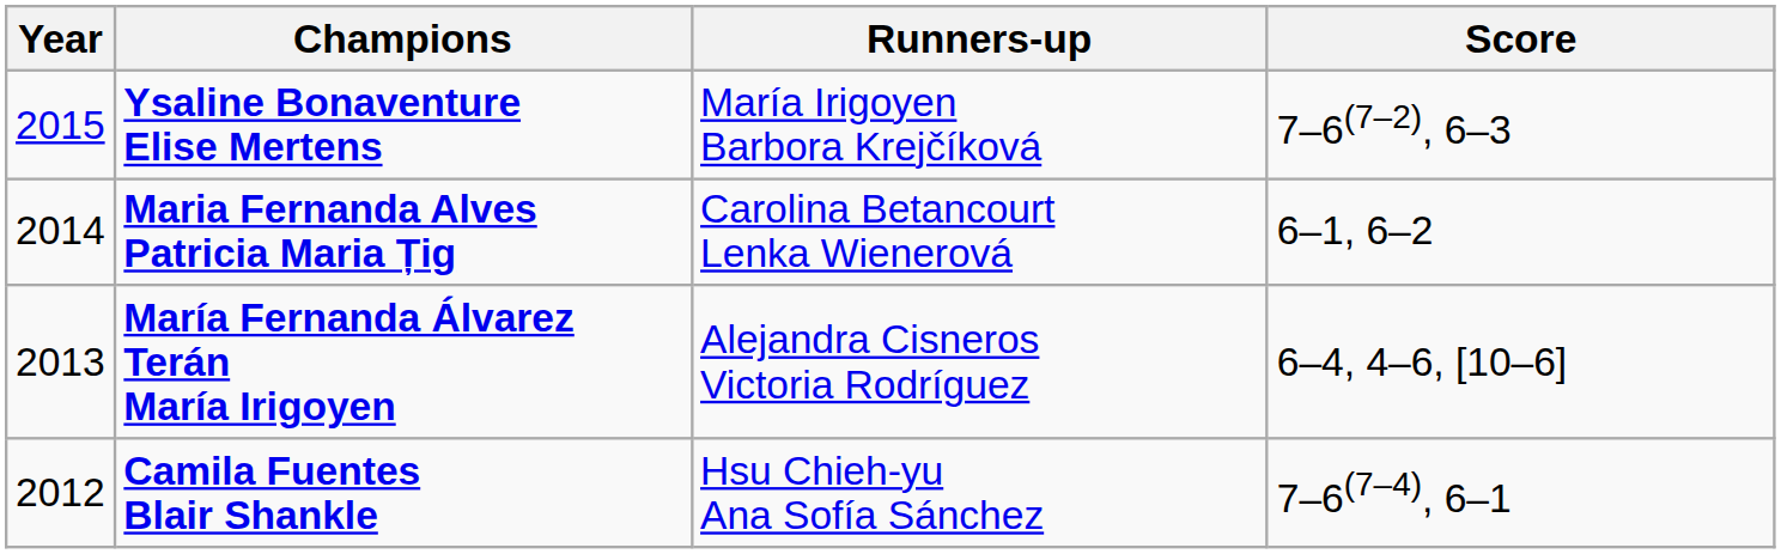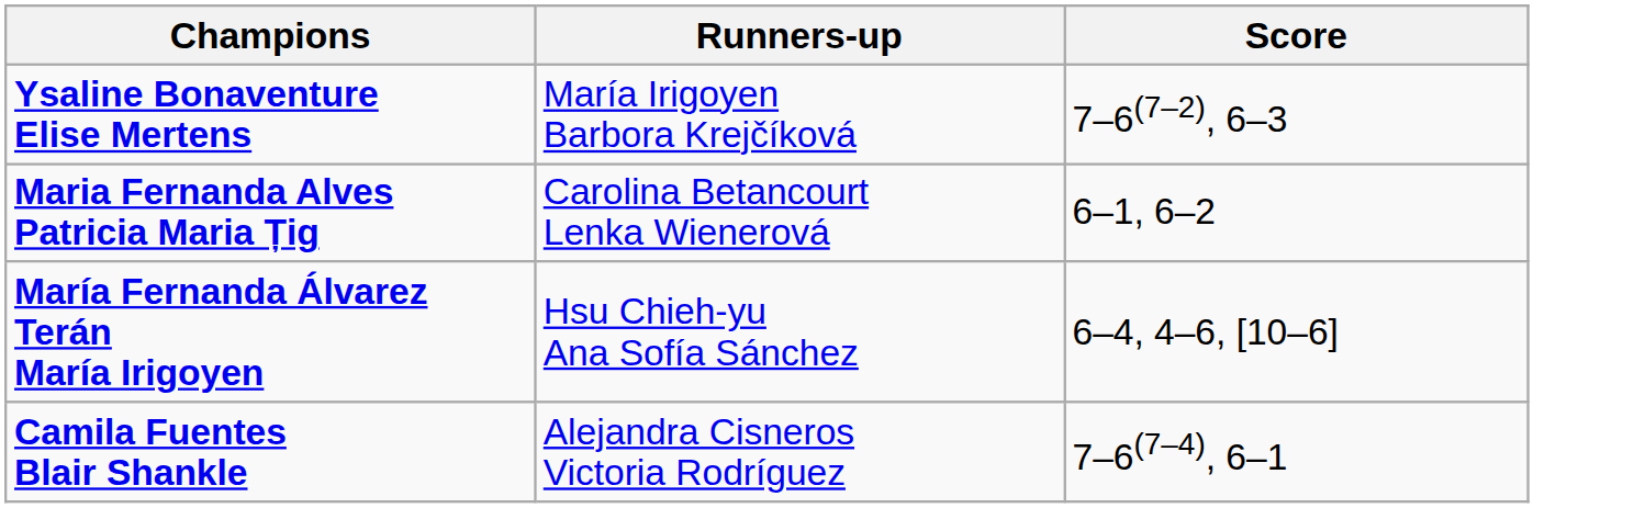 <table class="wikitable" style="font-size:90%">
 <tr>
-<th>Year</th>
 <th width="200">Champions</th>
 <th width="200">Runners-up</th>
 <th width="175">Score</th>
 </tr>
 <tr>
-<td><a href='#'>2015</a></td>
 <td><strong> <a href='#'>Ysaline Bonaventure</a> <br>  <a href='#'>Elise Mertens</a></strong></td>
 <td> <a href='#'>María Irigoyen</a> <br>  <a href='#'>Barbora Krejčíková</a></td>
 <td>7–6<sup>(7–2)</sup>, 6–3</td>
 </tr>
 <tr>
-<td>2014</td>
 <td> <strong><a href='#'>Maria Fernanda Alves</a></strong> <br>  <strong><a href='#'>Patricia Maria Țig</a></strong></td>
 <td> <a href='#'>Carolina Betancourt</a> <br>  <a href='#'>Lenka Wienerová</a></td>
 <td>6–1, 6–2</td>
 </tr>
 <tr>
-<td>2013</td>
 <td> <strong><a href='#'>María Fernanda Álvarez Terán</a></strong> <br>  <strong><a href='#'>María Irigoyen</a></strong></td>
-<td> <a href='#'>Alejandra Cisneros</a> <br>  <a href='#'>Victoria Rodríguez</a></td>
+<td> <a href='#'>Hsu Chieh-yu</a> <br>  <a href='#'>Ana Sofía Sánchez</a></td>
 <td>6–4, 4–6, [10–6]</td>
 </tr>
 <tr>
-<td>2012</td>
 <td> <strong><a href='#'>Camila Fuentes</a></strong> <br>  <strong><a href='#'>Blair Shankle</a></strong></td>
-<td> <a href='#'>Hsu Chieh-yu</a> <br>  <a href='#'>Ana Sofía Sánchez</a></td>
+<td> <a href='#'>Alejandra Cisneros</a> <br>  <a href='#'>Victoria Rodríguez</a></td>
 <td>7–6<sup>(7–4)</sup>, 6–1</td>
 </tr>
 </table>
